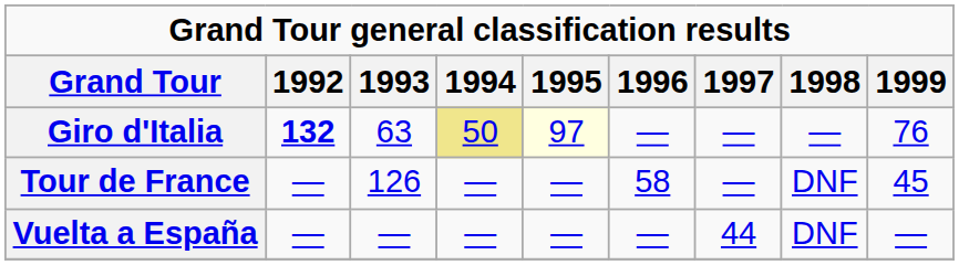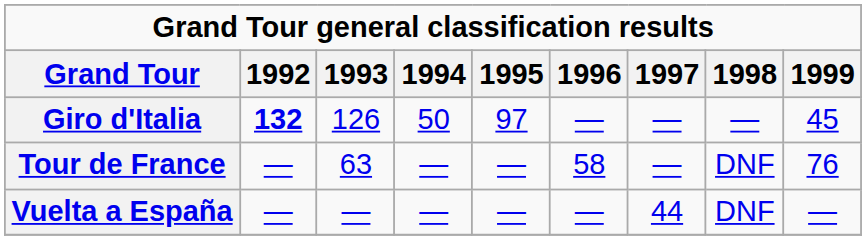 <table class="wikitable plainrowheaders">
 <tr>
 <td colspan=13 align="center"><strong>Grand Tour general classification results</strong></td>
 </tr>
 <tr>
 <th scope="col"><a href='#'>Grand Tour</a></th>
 <th scope="col">1992</th>
 <th scope="col">1993</th>
 <th scope="col">1994</th>
 <th scope="col">1995</th>
 <th scope="col">1996</th>
 <th scope="col">1997</th>
 <th scope="col">1998</th>
 <th scope="col">1999</th>
 </tr>
 <tr style="text-align:center;">
 <th scope="row"> <a href='#'>Giro d'Italia</a></th>
 <td><strong><a href='#'>132</a></strong></td>
-<td><a href='#'>63</a></td>
-<td style="background: khaki;"><a href='#'>50</a></td>
-<td style="background: lightyellow;"><a href='#'>97</a></td>
+<td><a href='#'>126</a></td>
+<td><a href='#'>50</a></td>
+<td><a href='#'>97</a></td>
 <td><a href='#'>—</a></td>
 <td><a href='#'>—</a></td>
 <td><a href='#'>—</a></td>
-<td><a href='#'>76</a></td>
+<td><a href='#'>45</a></td>
 </tr>
 <tr style="text-align:center;">
 <th scope="row"> <a href='#'>Tour de France</a></th>
 <td><a href='#'>—</a></td>
-<td><a href='#'>126</a></td>
+<td><a href='#'>63</a></td>
 <td><a href='#'>—</a></td>
 <td><a href='#'>—</a></td>
 <td><a href='#'>58</a></td>
 <td><a href='#'>—</a></td>
 <td><a href='#'>DNF</a></td>
-<td><a href='#'>45</a></td>
+<td><a href='#'>76</a></td>
 </tr>
 <tr style="text-align:center;">
 <th scope="row"> <a href='#'>Vuelta a España</a></th>
 <td><a href='#'>—</a></td>
 <td><a href='#'>—</a></td>
 <td><a href='#'>—</a></td>
 <td><a href='#'>—</a></td>
 <td><a href='#'>—</a></td>
 <td><a href='#'>44</a></td>
 <td><a href='#'>DNF</a></td>
 <td><a href='#'>—</a></td>
 </tr>
 <tr>
 </tr>
 </table>
